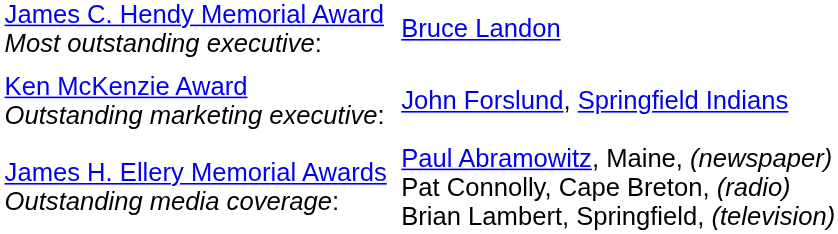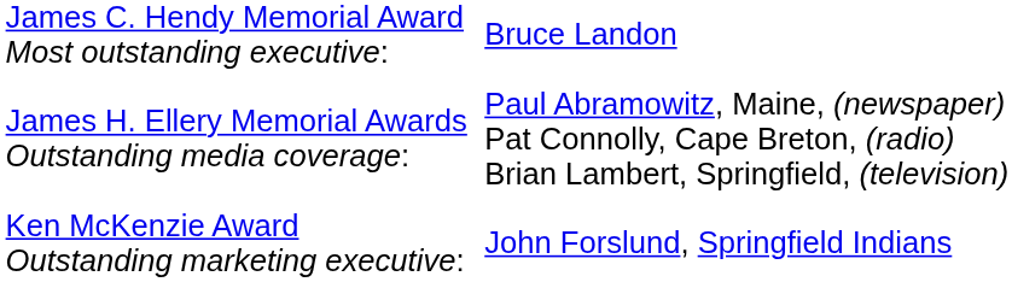 <table cellpadding="3" cellspacing="3">
 <tr>
 <td><a href='#'>James C. Hendy Memorial Award</a><br><em>Most outstanding executive</em>:</td>
 <td><a href='#'>Bruce Landon</a></td>
 </tr>
 <tr>
+<td><a href='#'>James H. Ellery Memorial Awards</a> <br><em>Outstanding media coverage</em>:</td>
+<td><a href='#'>Paul Abramowitz</a>, Maine, <em>(newspaper)</em><br>Pat Connolly, Cape Breton, <em>(radio)</em><br>Brian Lambert, Springfield, <em>(television)</em></td>
+</tr>
+<tr>
 <td><a href='#'>Ken McKenzie Award</a><br><em>Outstanding marketing executive</em>:</td>
 <td><a href='#'>John Forslund</a>, <a href='#'>Springfield Indians</a></td>
 </tr>
-<tr>
-<td><a href='#'>James H. Ellery Memorial Awards</a> <br><em>Outstanding media coverage</em>:</td>
-<td><a href='#'>Paul Abramowitz</a>, Maine, <em>(newspaper)</em><br>Pat Connolly, Cape Breton, <em>(radio)</em><br>Brian Lambert, Springfield, <em>(television)</em></td>
-</tr>
 </table>
